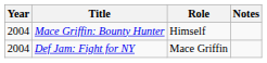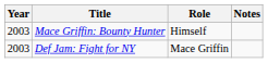 <table class="wikitable sortable">
 <tr>
 <th>Year</th>
 <th>Title</th>
 <th>Role</th>
 <th>Notes</th>
 </tr>
 <tr>
-<td>2004</td>
+<td>2003</td>
 <td><em><a href='#'>Mace Griffin: Bounty Hunter</a></em></td>
 <td>Himself</td>
 <td></td>
 </tr>
 <tr>
-<td>2004</td>
+<td>2003</td>
 <td><em><a href='#'>Def Jam: Fight for NY</a></em></td>
 <td>Mace Griffin</td>
 <td></td>
 </tr>
 </table>
